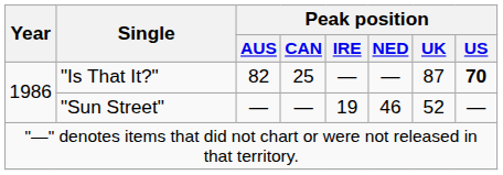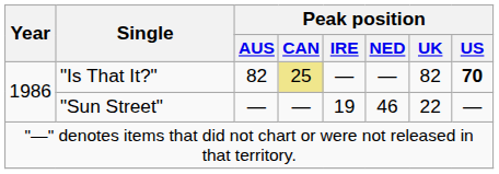 <table class="wikitable" style="text-align:center;">
 <tr>
 <th rowspan="2" style="width:2em;">Year</th>
 <th rowspan="2" style="width:9em;">Single</th>
 <th colspan="12">Peak position</th>
 </tr>
 <tr>
 <th style="width:2em;font-size:90%;"><a href='#'>AUS</a><br></th>
 <th style="width:2em;font-size:90%;"><a href='#'>CAN</a><br></th>
 <th style="width:2em;font-size:90%;"><a href='#'>IRE</a><br></th>
 <th style="width:2em;font-size:90%;"><a href='#'>NED</a><br></th>
 <th style="width:2em;font-size:90%;"><a href='#'>UK</a><br></th>
 <th style="width:2em;font-size:90%;"><a href='#'>US</a><br></th>
 </tr>
 <tr>
 <td rowspan="2">1986</td>
 <td style="text-align:left;">"Is That It?"</td>
 <td>82</td>
-<td>25</td>
+<td style="background: khaki;">25</td>
 <td>—</td>
 <td>—</td>
-<td>87</td>
+<td>82</td>
 <td><strong>70</strong></td>
 </tr>
 <tr>
 <td style="text-align:left;">"Sun Street"</td>
 <td>—</td>
 <td>—</td>
 <td>19</td>
 <td>46</td>
-<td>52</td>
+<td>22</td>
 <td>—</td>
 </tr>
 <tr>
 <td colspan="16" style="font-size:90%">"—" denotes items that did not chart or were not released in that territory.</td>
 </tr>
 <tr>
 </tr>
 </table>
